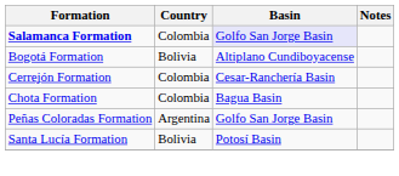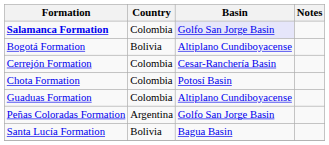 <table class="wikitable sortable">
 <tr>
 <th>Formation<br></th>
 <th>Country</th>
 <th>Basin</th>
 <th class=unsortable>Notes</th>
 </tr>
 <tr>
 <td><strong><a href='#'>Salamanca Formation</a></strong></td>
 <td>Colombia</td>
 <td style="background: lavender;"><a href='#'>Golfo San Jorge Basin</a></td>
 <td></td>
 </tr>
 <tr>
 <td><a href='#'>Bogotá Formation</a></td>
 <td>Bolivia</td>
 <td><a href='#'>Altiplano Cundiboyacense</a></td>
 <td></td>
 </tr>
 <tr>
 <td><a href='#'>Cerrejón Formation</a></td>
 <td>Colombia</td>
 <td><a href='#'>Cesar-Ranchería Basin</a></td>
 <td></td>
 </tr>
 <tr>
 <td><a href='#'>Chota Formation</a></td>
 <td>Colombia</td>
-<td><a href='#'>Bagua Basin</a></td>
+<td><a href='#'>Potosí Basin</a></td>
+<td></td>
+</tr>
+<tr>
+<td><a href='#'>Guaduas Formation</a></td>
+<td>Colombia</td>
+<td><a href='#'>Altiplano Cundiboyacense</a></td>
 <td></td>
 </tr>
 <tr>
 <td><a href='#'>Peñas Coloradas Formation</a></td>
 <td>Argentina</td>
 <td><a href='#'>Golfo San Jorge Basin</a></td>
 <td></td>
 </tr>
 <tr>
 <td><a href='#'>Santa Lucía Formation</a></td>
 <td>Bolivia</td>
-<td><a href='#'>Potosí Basin</a></td>
+<td><a href='#'>Bagua Basin</a></td>
 <td></td>
 </tr>
 <tr>
 </tr>
 </table>
